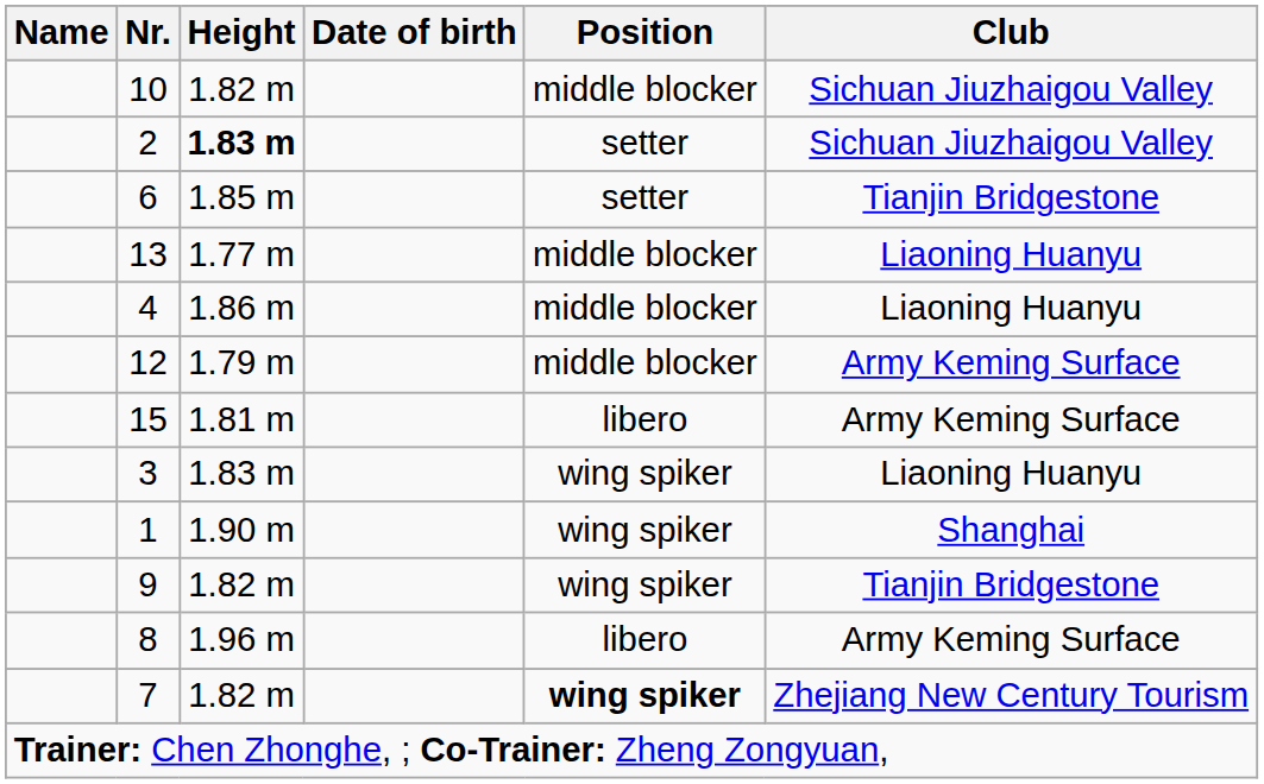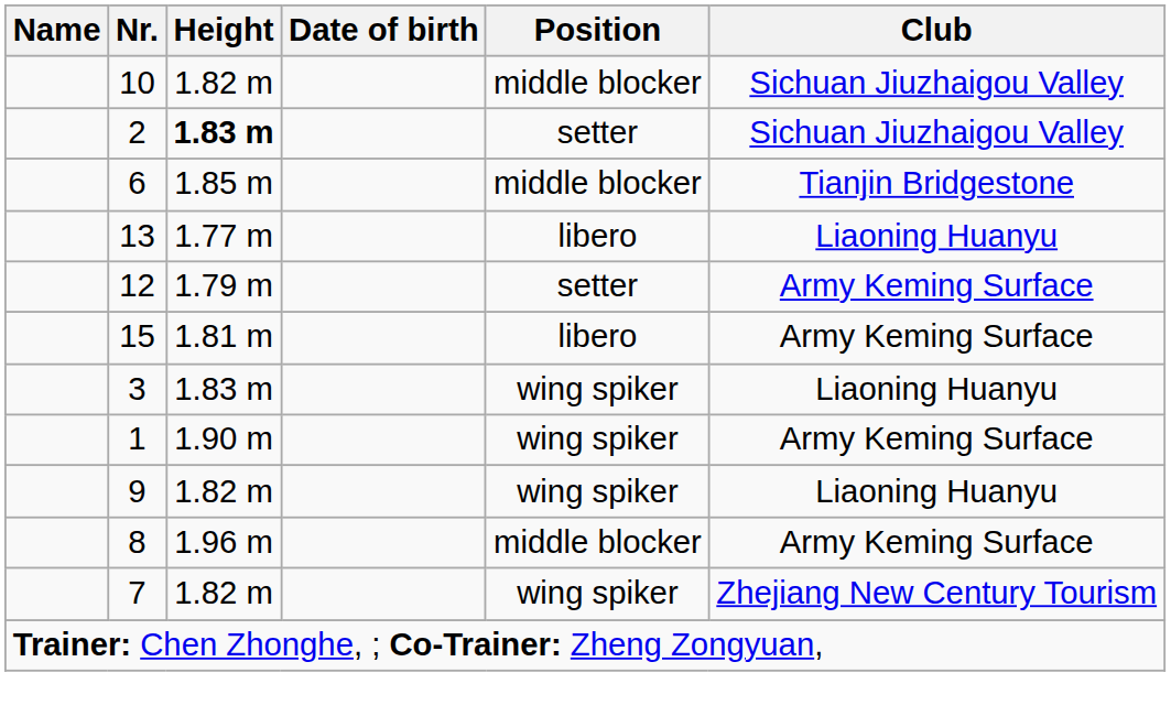 <table class="wikitable sortable" style="margin-bottom:0">
 <tr style="text-align:center; background:lavender;">
 <th>Name</th>
 <th>Nr.</th>
 <th>Height</th>
 <th>Date of birth</th>
 <th>Position</th>
 <th>Club</th>
 </tr>
 <tr style="text-align:center;">
 <td align="left"></td>
 <td>10</td>
 <td>1.82 m</td>
 <td></td>
 <td>middle blocker</td>
 <td><a href='#'>Sichuan Jiuzhaigou Valley</a></td>
 </tr>
 <tr style="text-align:center;">
 <td align="left"></td>
 <td>2</td>
 <td><strong>1.83 m</strong></td>
 <td></td>
 <td>setter</td>
 <td><a href='#'>Sichuan Jiuzhaigou Valley</a></td>
 </tr>
 <tr style="text-align:center;">
 <td align="left"></td>
 <td>6</td>
 <td>1.85 m</td>
 <td></td>
-<td>setter</td>
+<td>middle blocker</td>
 <td><a href='#'>Tianjin Bridgestone</a></td>
 </tr>
 <tr style="text-align:center;">
 <td align="left"></td>
 <td>13</td>
 <td>1.77 m</td>
 <td></td>
-<td>middle blocker</td>
+<td>libero</td>
 <td><a href='#'>Liaoning Huanyu</a></td>
-</tr>
-<tr style="text-align:center;">
-<td align="left"></td>
-<td>4</td>
-<td>1.86 m</td>
-<td></td>
-<td>middle blocker</td>
-<td>Liaoning Huanyu</td>
 </tr>
 <tr style="text-align:center;">
 <td align="left"></td>
 <td>12</td>
 <td>1.79 m</td>
 <td></td>
-<td>middle blocker</td>
+<td>setter</td>
 <td><a href='#'>Army Keming Surface</a></td>
 </tr>
 <tr style="text-align:center;">
 <td align="left"></td>
 <td>15</td>
 <td>1.81 m</td>
 <td></td>
 <td>libero</td>
 <td>Army Keming Surface</td>
 </tr>
 <tr style="text-align:center;">
 <td align="left"></td>
 <td>3</td>
 <td>1.83 m</td>
 <td></td>
 <td>wing spiker</td>
 <td>Liaoning Huanyu</td>
 </tr>
 <tr style="text-align:center;">
 <td align="left"></td>
 <td>1</td>
 <td>1.90 m</td>
 <td></td>
 <td>wing spiker</td>
-<td><a href='#'>Shanghai</a></td>
+<td>Army Keming Surface</td>
 </tr>
 <tr style="text-align:center;">
 <td align="left"></td>
 <td>9</td>
 <td>1.82 m</td>
 <td></td>
 <td>wing spiker</td>
-<td><a href='#'>Tianjin Bridgestone</a></td>
+<td>Liaoning Huanyu</td>
 </tr>
 <tr style="text-align:center;">
 <td align="left"></td>
 <td>8</td>
 <td>1.96 m</td>
 <td></td>
-<td>libero</td>
+<td>middle blocker</td>
 <td>Army Keming Surface</td>
 </tr>
 <tr style="text-align:center;">
 <td align="left"></td>
 <td>7</td>
 <td>1.82 m</td>
 <td></td>
-<td><strong>wing spiker</strong></td>
+<td>wing spiker</td>
 <td><a href='#'>Zhejiang New Century Tourism</a></td>
 </tr>
 <tr class="sortbottom">
 <td colspan="6"><strong>Trainer:</strong> <a href='#'>Chen Zhonghe</a>, ; <strong>Co-Trainer:</strong> <a href='#'>Zheng Zongyuan</a>, </td>
 </tr>
 </table>
